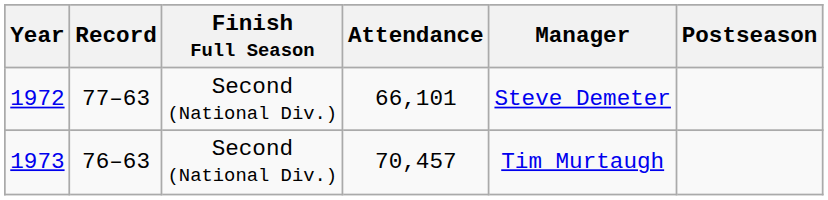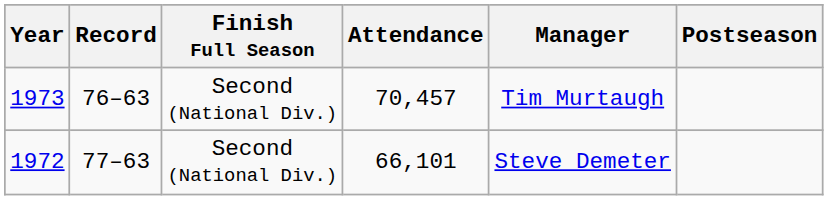 <table class="wikitable">
 <tr>
 <th>Year</th>
 <th>Record</th>
 <th>Finish <br><small>Full Season</small></th>
 <th>Attendance</th>
 <th>Manager</th>
 <th>Postseason</th>
 </tr>
 <tr align=center>
+<td><a href='#'>1973</a></td>
+<td>76–63</td>
+<td>Second<br><small>(National Div.)</small></td>
+<td>70,457</td>
+<td><a href='#'>Tim Murtaugh</a></td>
+<td></td>
+</tr>
+<tr align=center>
 <td><a href='#'>1972</a></td>
 <td>77–63</td>
 <td>Second<br><small>(National Div.)</small></td>
 <td>66,101</td>
 <td><a href='#'>Steve Demeter</a></td>
 <td></td>
 </tr>
-<tr align=center>
-<td><a href='#'>1973</a></td>
-<td>76–63</td>
-<td>Second<br><small>(National Div.)</small></td>
-<td>70,457</td>
-<td><a href='#'>Tim Murtaugh</a></td>
-<td></td>
-</tr>
 </table>
